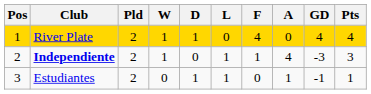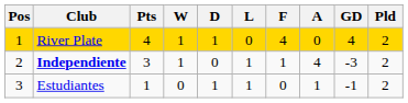 <table class="wikitable" style="text-align: center;">
 <tr>
 <th width="20">Pos</th>
 <th>Club</th>
-<th width=30>Pld</th>
+<th width=30>Pts</th>
 <th width=30>W</th>
 <th width=30>D</th>
 <th width=30>L</th>
 <th width=30>F</th>
 <th width=30>A</th>
 <th width=30>GD</th>
-<th width=30>Pts</th>
+<th width=30>Pld</th>
 </tr>
 <tr style="background:#FFD700">
 <td>1</td>
 <td align=left><a href='#'>River Plate</a></td>
-<td>2</td>
+<td>4</td>
 <td>1</td>
 <td>1</td>
 <td>0</td>
 <td>4</td>
 <td>0</td>
 <td>4</td>
-<td>4</td>
+<td>2</td>
 </tr>
 <tr>
 <td>2</td>
 <td align=left><strong><a href='#'>Independiente</a></strong></td>
-<td>2</td>
+<td>3</td>
 <td>1</td>
 <td>0</td>
 <td>1</td>
 <td>1</td>
 <td>4</td>
 <td>-3</td>
-<td>3</td>
+<td>2</td>
 </tr>
 <tr>
 <td>3</td>
 <td align=left><a href='#'>Estudiantes</a></td>
-<td>2</td>
+<td>1</td>
 <td>0</td>
 <td>1</td>
 <td>1</td>
 <td>0</td>
 <td>1</td>
 <td>-1</td>
-<td>1</td>
+<td>2</td>
 </tr>
 </table>
